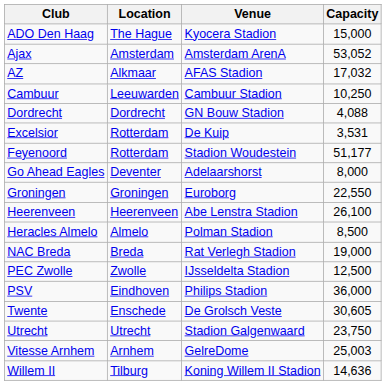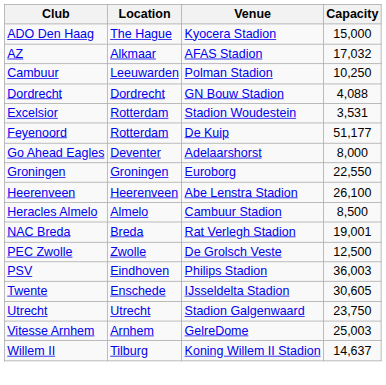 <table class="wikitable sortable">
 <tr>
 <th>Club</th>
 <th>Location</th>
 <th>Venue</th>
 <th>Capacity</th>
 </tr>
 <tr>
 <td><a href='#'>ADO Den Haag</a></td>
 <td><a href='#'>The Hague</a></td>
 <td><a href='#'>Kyocera Stadion</a></td>
 <td align="center">15,000</td>
 </tr>
 <tr>
-<td><a href='#'>Ajax</a></td>
-<td><a href='#'>Amsterdam</a></td>
-<td><a href='#'>Amsterdam ArenA</a></td>
-<td align="center">53,052</td>
-</tr>
-<tr>
 <td><a href='#'>AZ</a></td>
 <td><a href='#'>Alkmaar</a></td>
 <td><a href='#'>AFAS Stadion</a></td>
 <td align="center">17,032</td>
 </tr>
 <tr>
 <td><a href='#'>Cambuur</a></td>
 <td><a href='#'>Leeuwarden</a></td>
-<td><a href='#'>Cambuur Stadion</a></td>
+<td><a href='#'>Polman Stadion</a></td>
 <td align="center">10,250</td>
 </tr>
 <tr>
 <td><a href='#'>Dordrecht</a></td>
 <td><a href='#'>Dordrecht</a></td>
 <td><a href='#'>GN Bouw Stadion</a></td>
 <td align="center">4,088</td>
 </tr>
 <tr>
 <td><a href='#'>Excelsior</a></td>
 <td><a href='#'>Rotterdam</a></td>
-<td><a href='#'>De Kuip</a></td>
+<td><a href='#'>Stadion Woudestein</a></td>
 <td align="center">3,531</td>
 </tr>
 <tr>
 <td><a href='#'>Feyenoord</a></td>
 <td><a href='#'>Rotterdam</a></td>
-<td><a href='#'>Stadion Woudestein</a></td>
+<td><a href='#'>De Kuip</a></td>
 <td align="center">51,177</td>
 </tr>
 <tr>
 <td><a href='#'>Go Ahead Eagles</a></td>
 <td><a href='#'>Deventer</a></td>
 <td><a href='#'>Adelaarshorst</a></td>
 <td align="center">8,000</td>
 </tr>
 <tr>
 <td><a href='#'>Groningen</a></td>
 <td><a href='#'>Groningen</a></td>
 <td><a href='#'>Euroborg</a></td>
 <td align="center">22,550</td>
 </tr>
 <tr>
 <td><a href='#'>Heerenveen</a></td>
 <td><a href='#'>Heerenveen</a></td>
 <td><a href='#'>Abe Lenstra Stadion</a></td>
 <td align="center">26,100</td>
 </tr>
 <tr>
 <td><a href='#'>Heracles Almelo</a></td>
 <td><a href='#'>Almelo</a></td>
-<td><a href='#'>Polman Stadion</a></td>
+<td><a href='#'>Cambuur Stadion</a></td>
 <td align="center">8,500</td>
 </tr>
 <tr>
 <td><a href='#'>NAC Breda</a></td>
 <td><a href='#'>Breda</a></td>
 <td><a href='#'>Rat Verlegh Stadion</a></td>
-<td align="center">19,000</td>
+<td align="center">19,001</td>
 </tr>
 <tr>
 <td><a href='#'>PEC Zwolle</a></td>
 <td><a href='#'>Zwolle</a></td>
-<td><a href='#'>IJsseldelta Stadion</a></td>
+<td><a href='#'>De Grolsch Veste</a></td>
 <td align="center">12,500</td>
 </tr>
 <tr>
 <td><a href='#'>PSV</a></td>
 <td><a href='#'>Eindhoven</a></td>
 <td><a href='#'>Philips Stadion</a></td>
-<td align="center">36,000</td>
+<td align="center">36,003</td>
 </tr>
 <tr>
 <td><a href='#'>Twente</a></td>
 <td><a href='#'>Enschede</a></td>
-<td><a href='#'>De Grolsch Veste</a></td>
+<td><a href='#'>IJsseldelta Stadion</a></td>
 <td align="center">30,605</td>
 </tr>
 <tr>
 <td><a href='#'>Utrecht</a></td>
 <td><a href='#'>Utrecht</a></td>
 <td><a href='#'>Stadion Galgenwaard</a></td>
 <td align="center">23,750</td>
 </tr>
 <tr>
 <td><a href='#'>Vitesse Arnhem</a></td>
 <td><a href='#'>Arnhem</a></td>
 <td><a href='#'>GelreDome</a></td>
 <td align="center">25,003</td>
 </tr>
 <tr>
 <td><a href='#'>Willem II</a></td>
 <td><a href='#'>Tilburg</a></td>
 <td><a href='#'>Koning Willem II Stadion</a></td>
-<td align="center">14,636</td>
+<td align="center">14,637</td>
 </tr>
 </table>
